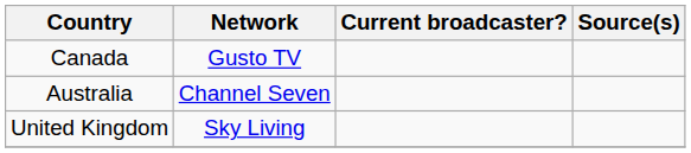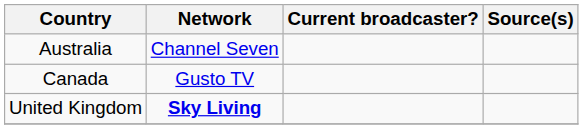 <table class="wikitable plainrowheaders" style="text-align:center;">
 <tr>
 <th scope="col">Country</th>
 <th scope="col">Network</th>
 <th scope="col">Current broadcaster?</th>
 <th scope="col">Source(s)</th>
 </tr>
 <tr>
+<td scope="row">Australia</td>
+<td><a href='#'>Channel Seven</a></td>
+<td></td>
+<td></td>
+</tr>
+<tr>
 <td scope="row">Canada</td>
 <td><a href='#'>Gusto TV</a></td>
 <td></td>
 <td></td>
 </tr>
 <tr>
-<td scope="row">Australia</td>
-<td><a href='#'>Channel Seven</a></td>
-<td></td>
-<td></td>
-</tr>
-<tr>
 <td scope="row">United Kingdom</td>
-<td><a href='#'>Sky Living</a></td>
+<td><strong><a href='#'>Sky Living</a></strong></td>
 <td></td>
 <td></td>
 </tr>
 <tr>
 </tr>
 </table>
